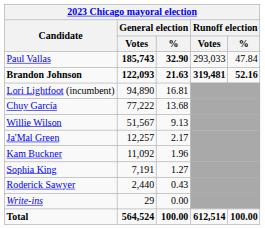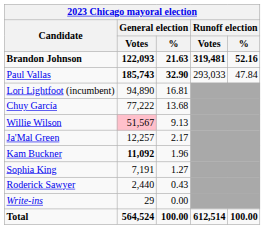 <table class="wikitable">
 <tr>
 <th colspan=5><a href='#'>2023 Chicago mayoral election</a></th>
 </tr>
 <tr>
 <th colspan="1" rowspan="2">Candidate</th>
 <th colspan="2">General election</th>
 <th colspan="2">Runoff election</th>
 </tr>
 <tr>
 <th>Votes</th>
 <th>%</th>
 <th>Votes</th>
 <th>%</th>
 </tr>
 <tr>
+<td><strong>Brandon Johnson</strong></td>
+<td align="right"><strong>122,093</strong></td>
+<td align="right"><strong>21.63</strong></td>
+<td align="right"><strong>319,481</strong></td>
+<td align="right"><strong>52.16</strong></td>
+</tr>
+<tr>
 <td><a href='#'>Paul Vallas</a></td>
 <td align="right"><strong>185,743</strong></td>
 <td align="right"><strong>32.90</strong></td>
 <td align="right">293,033</td>
 <td align="right">47.84</td>
-</tr>
-<tr>
-<td><strong>Brandon Johnson</strong></td>
-<td align="right"><strong>122,093</strong></td>
-<td align="right"><strong>21.63</strong></td>
-<td align="right"><strong>319,481</strong></td>
-<td align="right"><strong>52.16</strong></td>
 </tr>
 <tr>
 <td><a href='#'>Lori Lightfoot</a> (incumbent)</td>
 <td align="right">94,890</td>
 <td align="right">16.81</td>
 <td colspan=2 bgcolor=darkgray></td>
 </tr>
 <tr>
 <td><a href='#'>Chuy García</a></td>
 <td align="right">77,222</td>
 <td align="right">13.68</td>
 <td colspan=2 bgcolor=darkgray></td>
 </tr>
 <tr>
 <td><a href='#'>Willie Wilson</a></td>
-<td align="right">51,567</td>
+<td align="right" style="background: pink;">51,567</td>
 <td align="right">9.13</td>
 <td colspan=2 bgcolor=darkgray></td>
 </tr>
 <tr>
 <td><a href='#'>Ja'Mal Green</a></td>
 <td align="right">12,257</td>
 <td align="right">2.17</td>
 <td colspan=2 bgcolor=darkgray></td>
 </tr>
 <tr>
 <td><a href='#'>Kam Buckner</a></td>
-<td align="right">11,092</td>
+<td align="right"><strong>11,092</strong></td>
 <td align="right">1.96</td>
 <td colspan=2 bgcolor=darkgray></td>
 </tr>
 <tr>
 <td><a href='#'>Sophia King</a></td>
 <td align="right">7,191</td>
 <td align="right">1.27</td>
 <td colspan=2 bgcolor=darkgray></td>
 </tr>
 <tr>
 <td><a href='#'>Roderick Sawyer</a></td>
 <td align="right">2,440</td>
 <td align="right">0.43</td>
 <td colspan=2 bgcolor=darkgray></td>
 </tr>
 <tr>
 <td><em><a href='#'>Write-ins</a></em></td>
 <td align="right">29</td>
 <td align="right">0.00</td>
 <td colspan=2 bgcolor=darkgray></td>
 </tr>
 <tr>
 <td><strong>Total</strong></td>
 <td align="right"><strong>564,524</strong></td>
 <td align="right"><strong>100.00</strong></td>
 <td align="right"><strong>612,514</strong></td>
 <td align="right"><strong>100.00</strong></td>
 </tr>
 </table>
